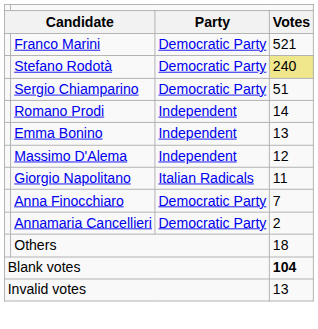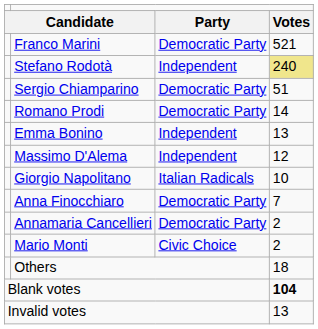 <table class="wikitable" style="font-size: align=left">
 <tr>
 <td></td>
 </tr>
 <tr>
 <th colspan=2>Candidate</th>
 <th>Party</th>
 <th>Votes</th>
 </tr>
 <tr>
 <td bgcolor=></td>
 <td><a href='#'>Franco Marini</a></td>
 <td><a href='#'>Democratic Party</a></td>
 <td>521</td>
 </tr>
 <tr>
 <td bgcolor=></td>
 <td><a href='#'>Stefano Rodotà</a></td>
-<td><a href='#'>Democratic Party</a></td>
+<td><a href='#'>Independent</a></td>
 <td style="background: khaki;">240</td>
 </tr>
 <tr>
 <td bgcolor=></td>
 <td><a href='#'>Sergio Chiamparino</a></td>
 <td><a href='#'>Democratic Party</a></td>
 <td>51</td>
 </tr>
 <tr>
 <td bgcolor=></td>
 <td><a href='#'>Romano Prodi</a></td>
-<td><a href='#'>Independent</a></td>
+<td><a href='#'>Democratic Party</a></td>
 <td>14</td>
 </tr>
 <tr>
 <td bgcolor=></td>
 <td><a href='#'>Emma Bonino</a></td>
 <td><a href='#'>Independent</a></td>
 <td>13</td>
 </tr>
 <tr>
 <td bgcolor=></td>
 <td><a href='#'>Massimo D'Alema</a></td>
 <td><a href='#'>Independent</a></td>
 <td>12</td>
 </tr>
 <tr>
 <td bgcolor=></td>
 <td><a href='#'>Giorgio Napolitano</a></td>
 <td><a href='#'>Italian Radicals</a></td>
-<td>11</td>
+<td>10</td>
 </tr>
 <tr>
 <td bgcolor=></td>
 <td><a href='#'>Anna Finocchiaro</a></td>
 <td><a href='#'>Democratic Party</a></td>
 <td>7</td>
 </tr>
 <tr>
 <td bgcolor=></td>
 <td><a href='#'>Annamaria Cancellieri</a></td>
 <td><a href='#'>Democratic Party</a></td>
+<td>2</td>
+</tr>
+<tr>
+<td bgcolor=></td>
+<td><a href='#'>Mario Monti</a></td>
+<td><a href='#'>Civic Choice</a></td>
 <td>2</td>
 </tr>
 <tr>
 <td bgcolor=></td>
 <td colspan=2>Others</td>
 <td>18</td>
 </tr>
 <tr>
 <td colspan=3>Blank votes</td>
 <td><strong>104</strong></td>
 </tr>
 <tr>
 <td colspan=3>Invalid votes</td>
 <td>13</td>
 </tr>
 </table>
